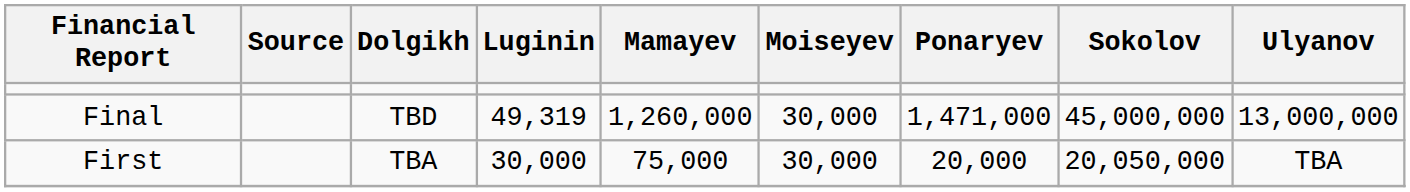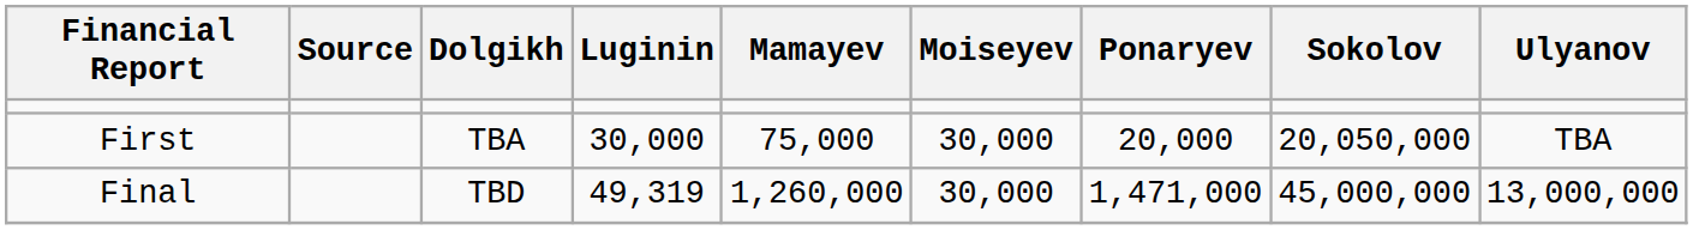 <table class="wikitable" style="text-align:center; font-size:90%; line-height:14px">
 <tr>
 <th>Financial Report</th>
 <th>Source</th>
 <th>Dolgikh</th>
 <th>Luginin</th>
 <th>Mamayev</th>
 <th>Moiseyev</th>
 <th>Ponaryev</th>
 <th>Sokolov</th>
 <th>Ulyanov</th>
 </tr>
 <tr>
 <td></td>
 <td></td>
 <td bgcolor=></td>
 <td bgcolor=></td>
 <td bgcolor=></td>
 <td bgcolor=></td>
 <td bgcolor=></td>
 <td bgcolor=></td>
 <td bgcolor=></td>
 </tr>
-<tr>
-<td>Final</td>
-<td></td>
-<td>TBD</td>
-<td>49,319</td>
-<td>1,260,000</td>
-<td>30,000</td>
-<td>1,471,000</td>
-<td>45,000,000</td>
-<td>13,000,000</td>
-</tr>
 <tr align=center>
 <td>First</td>
 <td></td>
 <td>TBA</td>
 <td>30,000</td>
 <td>75,000</td>
 <td>30,000</td>
 <td>20,000</td>
 <td>20,050,000</td>
 <td>TBA</td>
 </tr>
 <tr>
+<td>Final</td>
+<td></td>
+<td>TBD</td>
+<td>49,319</td>
+<td>1,260,000</td>
+<td>30,000</td>
+<td>1,471,000</td>
+<td>45,000,000</td>
+<td>13,000,000</td>
+</tr>
+<tr>
 </tr>
 </table>
